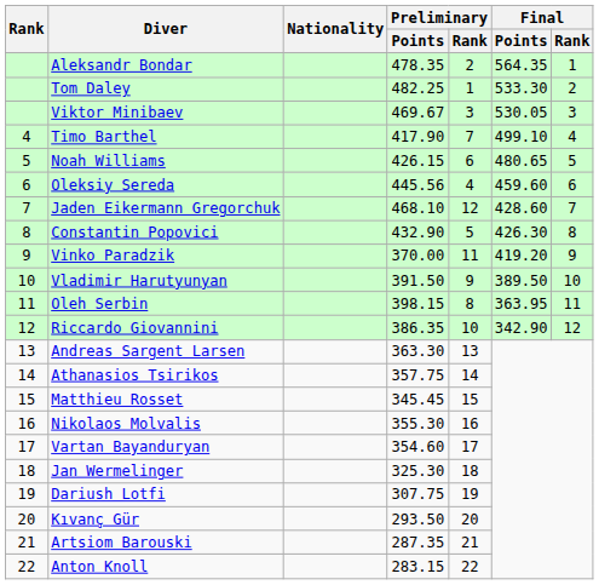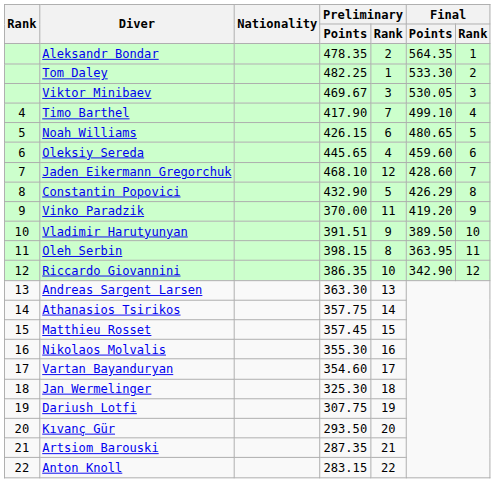 <table class="wikitable sortable" style="text-align:center">
 <tr>
 <th rowspan=2>Rank</th>
 <th rowspan=2>Diver</th>
 <th rowspan=2>Nationality</th>
 <th colspan=2>Preliminary</th>
 <th colspan=2>Final</th>
 </tr>
 <tr>
 <th>Points</th>
 <th>Rank</th>
 <th>Points</th>
 <th>Rank</th>
 </tr>
 <tr bgcolor=ccffcc>
 <td></td>
 <td align=left><a href='#'>Aleksandr Bondar</a></td>
 <td align=left></td>
 <td>478.35</td>
 <td>2</td>
 <td>564.35</td>
 <td>1</td>
 </tr>
 <tr bgcolor=ccffcc>
 <td></td>
 <td align=left><a href='#'>Tom Daley</a></td>
 <td align=left></td>
 <td>482.25</td>
 <td>1</td>
 <td>533.30</td>
 <td>2</td>
 </tr>
 <tr bgcolor=ccffcc>
 <td></td>
 <td align=left><a href='#'>Viktor Minibaev</a></td>
 <td align=left></td>
 <td>469.67</td>
 <td>3</td>
 <td>530.05</td>
 <td>3</td>
 </tr>
 <tr bgcolor=ccffcc>
 <td>4</td>
 <td align=left><a href='#'>Timo Barthel</a></td>
 <td align=left></td>
 <td>417.90</td>
 <td>7</td>
 <td>499.10</td>
 <td>4</td>
 </tr>
 <tr bgcolor=ccffcc>
 <td>5</td>
 <td align=left><a href='#'>Noah Williams</a></td>
 <td align=left></td>
 <td>426.15</td>
 <td>6</td>
 <td>480.65</td>
 <td>5</td>
 </tr>
 <tr bgcolor=ccffcc>
 <td>6</td>
 <td align=left><a href='#'>Oleksiy Sereda</a></td>
 <td align=left></td>
-<td>445.56</td>
+<td>445.65</td>
 <td>4</td>
 <td>459.60</td>
 <td>6</td>
 </tr>
 <tr bgcolor=ccffcc>
 <td>7</td>
 <td align=left><a href='#'>Jaden Eikermann Gregorchuk</a></td>
 <td align=left></td>
 <td>468.10</td>
 <td>12</td>
 <td>428.60</td>
 <td>7</td>
 </tr>
 <tr bgcolor=ccffcc>
 <td>8</td>
 <td align=left><a href='#'>Constantin Popovici</a></td>
 <td align=left></td>
 <td>432.90</td>
 <td>5</td>
-<td>426.30</td>
+<td>426.29</td>
 <td>8</td>
 </tr>
 <tr bgcolor=ccffcc>
 <td>9</td>
 <td align=left><a href='#'>Vinko Paradzik</a></td>
 <td align=left></td>
 <td>370.00</td>
 <td>11</td>
 <td>419.20</td>
 <td>9</td>
 </tr>
 <tr bgcolor=ccffcc>
 <td>10</td>
 <td align=left><a href='#'>Vladimir Harutyunyan</a></td>
 <td align=left></td>
-<td>391.50</td>
+<td>391.51</td>
 <td>9</td>
 <td>389.50</td>
 <td>10</td>
 </tr>
 <tr bgcolor=ccffcc>
 <td>11</td>
 <td align=left><a href='#'>Oleh Serbin</a></td>
 <td align=left></td>
 <td>398.15</td>
 <td>8</td>
 <td>363.95</td>
 <td>11</td>
 </tr>
 <tr bgcolor=ccffcc>
 <td>12</td>
 <td align=left><a href='#'>Riccardo Giovannini</a></td>
 <td align=left></td>
 <td>386.35</td>
 <td>10</td>
 <td>342.90</td>
 <td>12</td>
 </tr>
 <tr>
 <td>13</td>
 <td align=left><a href='#'>Andreas Sargent Larsen</a></td>
 <td align=left></td>
 <td>363.30</td>
 <td>13</td>
 <td colspan=2 rowspan=10></td>
 </tr>
 <tr>
 <td>14</td>
 <td align=left><a href='#'>Athanasios Tsirikos</a></td>
 <td align=left></td>
 <td>357.75</td>
 <td>14</td>
 </tr>
 <tr>
 <td>15</td>
 <td align=left><a href='#'>Matthieu Rosset</a></td>
 <td align=left></td>
-<td>345.45</td>
+<td>357.45</td>
 <td>15</td>
 </tr>
 <tr>
 <td>16</td>
 <td align=left><a href='#'>Nikolaos Molvalis</a></td>
 <td align=left></td>
 <td>355.30</td>
 <td>16</td>
 </tr>
 <tr>
 <td>17</td>
 <td align=left><a href='#'>Vartan Bayanduryan</a></td>
 <td align=left></td>
 <td>354.60</td>
 <td>17</td>
 </tr>
 <tr>
 <td>18</td>
 <td align=left><a href='#'>Jan Wermelinger</a></td>
 <td align=left></td>
 <td>325.30</td>
 <td>18</td>
 </tr>
 <tr>
 <td>19</td>
 <td align=left><a href='#'>Dariush Lotfi</a></td>
 <td align=left></td>
 <td>307.75</td>
 <td>19</td>
 </tr>
 <tr>
 <td>20</td>
 <td align=left><a href='#'>Kıvanç Gür</a></td>
 <td align=left></td>
 <td>293.50</td>
 <td>20</td>
 </tr>
 <tr>
 <td>21</td>
 <td align=left><a href='#'>Artsiom Barouski</a></td>
 <td align=left></td>
 <td>287.35</td>
 <td>21</td>
 </tr>
 <tr>
 <td>22</td>
 <td align=left><a href='#'>Anton Knoll</a></td>
 <td align=left></td>
 <td>283.15</td>
 <td>22</td>
 </tr>
 </table>
